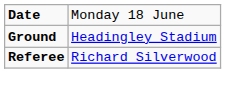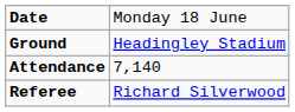 <table class="wikitable" style="font-size:85%;">
 <tr>
 <td><strong>Date</strong></td>
 <td>Monday 18 June</td>
 </tr>
 <tr>
 <td><strong>Ground</strong></td>
 <td><a href='#'>Headingley Stadium</a></td>
 </tr>
 <tr>
+<td><strong>Attendance</strong></td>
+<td>7,140</td>
+</tr>
+<tr>
 <td><strong>Referee</strong></td>
 <td><a href='#'>Richard Silverwood</a></td>
 </tr>
 </table>
